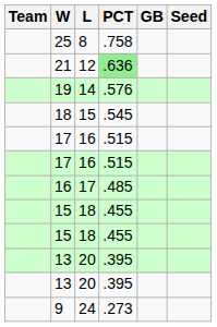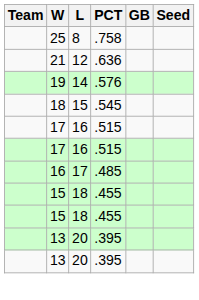 <table class=wikitable>
 <tr>
 <th>Team</th>
 <th>W</th>
 <th>L</th>
 <th>PCT</th>
 <th>GB</th>
 <th>Seed</th>
 </tr>
 <tr>
 <td></td>
 <td>25</td>
 <td>8</td>
 <td>.758</td>
 <td></td>
 <td></td>
 </tr>
 <tr>
 <td></td>
 <td>21</td>
 <td>12</td>
-<td style="background: lightgreen;">.636</td>
+<td>.636</td>
 <td></td>
 <td></td>
 </tr>
 <tr bgcolor="#ccffcc">
 <td></td>
 <td>19</td>
 <td>14</td>
 <td>.576</td>
 <td></td>
 <td></td>
 </tr>
 <tr>
 <td></td>
 <td>18</td>
 <td>15</td>
 <td>.545</td>
 <td></td>
 <td></td>
 </tr>
 <tr>
 <td></td>
 <td>17</td>
 <td>16</td>
 <td>.515</td>
 <td></td>
 <td></td>
 </tr>
 <tr bgcolor="#ccffcc">
 <td></td>
 <td>17</td>
 <td>16</td>
 <td>.515</td>
 <td></td>
 <td></td>
 </tr>
 <tr bgcolor="#ccffcc">
 <td></td>
 <td>16</td>
 <td>17</td>
 <td>.485</td>
 <td></td>
 <td></td>
 </tr>
 <tr bgcolor="#ccffcc">
 <td></td>
 <td>15</td>
 <td>18</td>
 <td>.455</td>
 <td></td>
 <td></td>
 </tr>
 <tr bgcolor="#ccffcc">
 <td></td>
 <td>15</td>
 <td>18</td>
 <td>.455</td>
 <td></td>
 <td></td>
 </tr>
 <tr bgcolor="#ccffcc">
 <td></td>
 <td>13</td>
 <td>20</td>
 <td>.395</td>
 <td></td>
 <td></td>
 </tr>
 <tr>
 <td></td>
 <td>13</td>
 <td>20</td>
 <td>.395</td>
 <td></td>
 <td></td>
 </tr>
-<tr>
-<td></td>
-<td>9</td>
-<td>24</td>
-<td>.273</td>
-<td></td>
-<td></td>
-</tr>
 </table>
